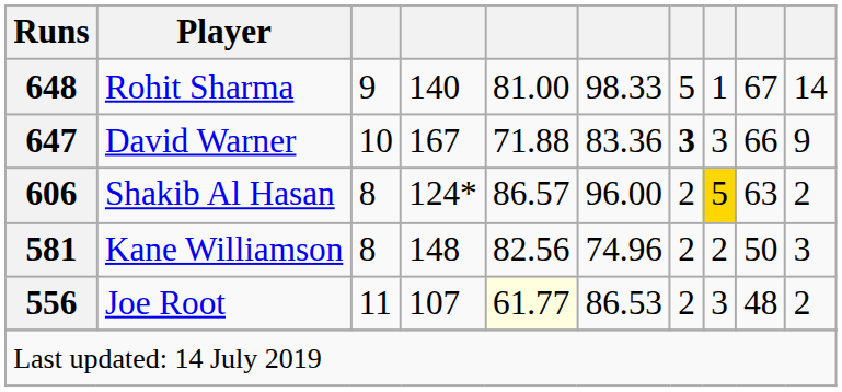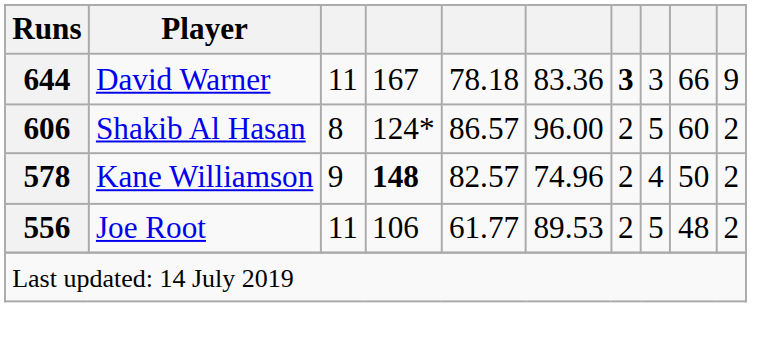 <table class="wikitable sortable">
 <tr>
 <th>Runs</th>
 <th class="unsortable">Player</th>
 <th></th>
 <th></th>
 <th></th>
 <th></th>
 <th></th>
 <th></th>
 <th></th>
 <th></th>
 </tr>
 <tr>
-<th>648</th>
-<td> <a href='#'>Rohit Sharma</a></td>
-<td>9</td>
-<td>140</td>
-<td>81.00</td>
-<td>98.33</td>
-<td>5</td>
-<td>1</td>
-<td>67</td>
-<td>14</td>
-</tr>
-<tr>
-<th>647</th>
+<th>644</th>
 <td> <a href='#'>David Warner</a></td>
-<td>10</td>
+<td>11</td>
 <td>167</td>
-<td>71.88</td>
+<td>78.18</td>
 <td>83.36</td>
 <td><strong>3</strong></td>
 <td>3</td>
 <td>66</td>
 <td>9</td>
 </tr>
 <tr>
 <th>606</th>
 <td> <a href='#'>Shakib Al Hasan</a></td>
 <td>8</td>
 <td>124*</td>
 <td>86.57</td>
 <td>96.00</td>
 <td>2</td>
-<td style="background: gold;">5</td>
-<td>63</td>
+<td>5</td>
+<td>60</td>
 <td>2</td>
 </tr>
 <tr>
-<th>581</th>
+<th>578</th>
 <td> <a href='#'>Kane Williamson</a></td>
-<td>8</td>
-<td>148</td>
-<td>82.56</td>
+<td>9</td>
+<td><strong>148</strong></td>
+<td>82.57</td>
 <td>74.96</td>
 <td>2</td>
+<td>4</td>
+<td>50</td>
 <td>2</td>
-<td>50</td>
-<td>3</td>
 </tr>
 <tr>
 <th>556</th>
 <td> <a href='#'>Joe Root</a></td>
 <td>11</td>
-<td>107</td>
-<td style="background: lightyellow;">61.77</td>
-<td>86.53</td>
+<td>106</td>
+<td>61.77</td>
+<td>89.53</td>
 <td>2</td>
-<td>3</td>
+<td>5</td>
 <td>48</td>
 <td>2</td>
 </tr>
 <tr>
 </tr>
 <tr class = "sortbottom">
 <td colspan="10"><small>Last updated: 14 July 2019</small></td>
 </tr>
 </table>
